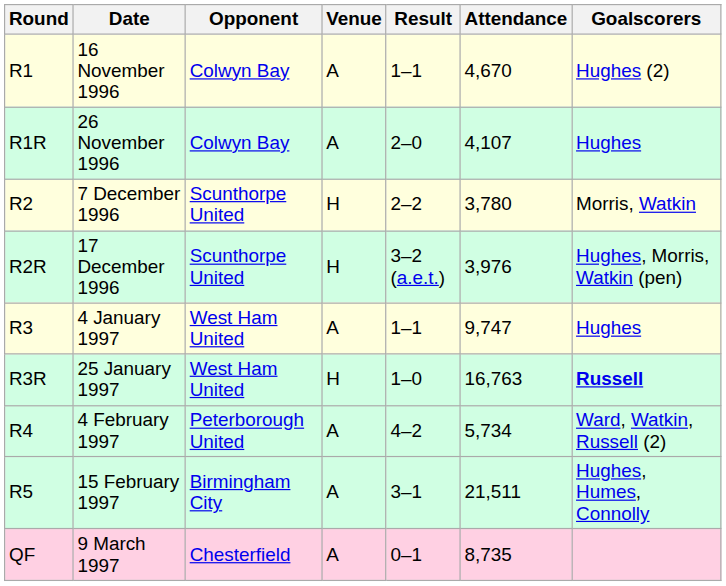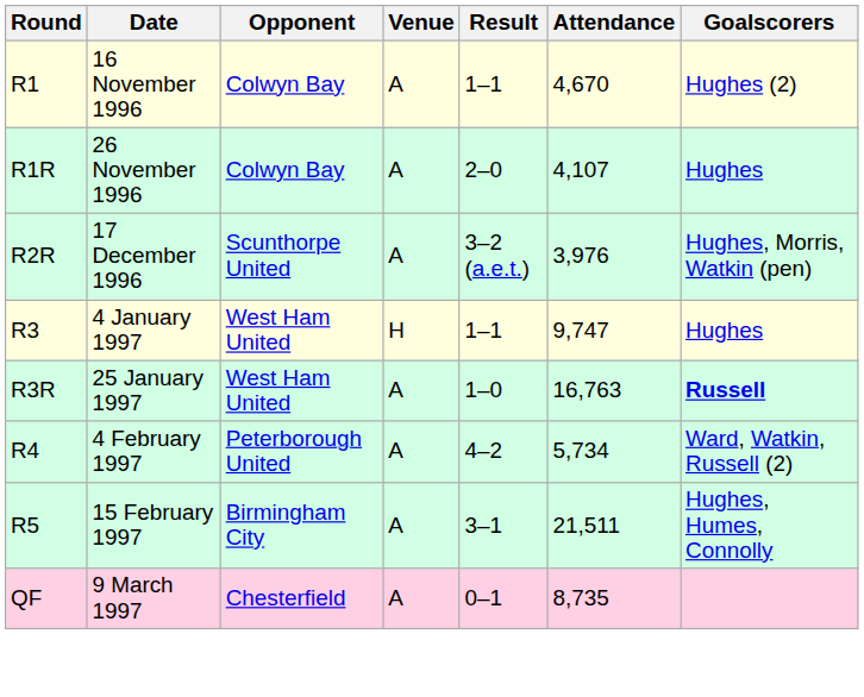 <table class="wikitable">
 <tr>
 <th>Round</th>
 <th>Date</th>
 <th>Opponent</th>
 <th>Venue</th>
 <th>Result</th>
 <th>Attendance</th>
 <th>Goalscorers</th>
 </tr>
 <tr style="background-color: #ffffdd;">
 <td>R1</td>
 <td>16 November 1996</td>
 <td><a href='#'>Colwyn Bay</a></td>
 <td>A</td>
 <td>1–1</td>
 <td>4,670</td>
 <td><a href='#'>Hughes</a> (2)</td>
 </tr>
 <tr style="background-color: #d0ffe3;">
 <td>R1R</td>
 <td>26 November 1996</td>
 <td><a href='#'>Colwyn Bay</a></td>
 <td>A</td>
 <td>2–0</td>
 <td>4,107</td>
 <td><a href='#'>Hughes</a></td>
 </tr>
-<tr style="background-color: #ffffdd;">
-<td>R2</td>
-<td>7 December 1996</td>
-<td><a href='#'>Scunthorpe United</a></td>
-<td>H</td>
-<td>2–2</td>
-<td>3,780</td>
-<td>Morris, <a href='#'>Watkin</a></td>
-</tr>
 <tr style="background-color: #d0ffe3;">
 <td>R2R</td>
 <td>17 December 1996</td>
 <td><a href='#'>Scunthorpe United</a></td>
-<td>H</td>
+<td>A</td>
 <td>3–2 (<a href='#'>a.e.t.</a>)</td>
 <td>3,976</td>
 <td><a href='#'>Hughes</a>, Morris, <a href='#'>Watkin</a> (pen)</td>
 </tr>
 <tr style="background-color: #ffffdd;">
 <td>R3</td>
 <td>4 January 1997</td>
 <td><a href='#'>West Ham United</a></td>
-<td>A</td>
+<td>H</td>
 <td>1–1</td>
 <td>9,747</td>
 <td><a href='#'>Hughes</a></td>
 </tr>
 <tr style="background-color: #d0ffe3;">
 <td>R3R</td>
 <td>25 January 1997</td>
 <td><a href='#'>West Ham United</a></td>
-<td>H</td>
+<td>A</td>
 <td>1–0</td>
 <td>16,763</td>
 <td><strong><a href='#'>Russell</a></strong></td>
 </tr>
 <tr style="background-color: #d0ffe3;">
 <td>R4</td>
 <td>4 February 1997</td>
 <td><a href='#'>Peterborough United</a></td>
 <td>A</td>
 <td>4–2</td>
 <td>5,734</td>
 <td><a href='#'>Ward</a>, <a href='#'>Watkin</a>, <a href='#'>Russell</a> (2)</td>
 </tr>
 <tr style="background-color: #d0ffe3;">
 <td>R5</td>
 <td>15 February 1997</td>
 <td><a href='#'>Birmingham City</a></td>
 <td>A</td>
 <td>3–1</td>
 <td>21,511</td>
 <td><a href='#'>Hughes</a>, <a href='#'>Humes</a>, <a href='#'>Connolly</a></td>
 </tr>
 <tr style="background-color: #ffd0e3;">
 <td>QF</td>
 <td>9 March 1997</td>
 <td><a href='#'>Chesterfield</a></td>
 <td>A</td>
 <td>0–1</td>
 <td>8,735</td>
 <td></td>
 </tr>
 </table>
